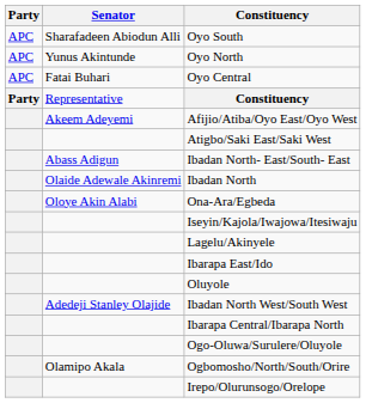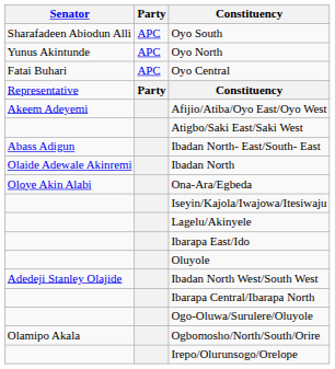 <table class="wikitable">
 <tr>
+<th><a href='#'>Senator</a></th>
 <th>Party</th>
-<th><a href='#'>Senator</a></th>
 <th>Constituency</th>
 </tr>
 <tr>
+<td>Sharafadeen Abiodun Alli</td>
 <td><a href='#'>APC</a></td>
-<td>Sharafadeen Abiodun Alli</td>
 <td>Oyo South</td>
 </tr>
 <tr>
+<td>Yunus Akintunde</td>
 <td><a href='#'>APC</a></td>
-<td>Yunus Akintunde</td>
 <td>Oyo North</td>
 </tr>
 <tr>
+<td>Fatai Buhari</td>
 <td><a href='#'>APC</a></td>
-<td>Fatai Buhari</td>
 <td>Oyo Central</td>
 </tr>
 <tr>
+<td><a href='#'>Representative</a></td>
 <th>Party</th>
-<td><a href='#'>Representative</a></td>
 <th>Constituency</th>
 </tr>
 <tr>
+<td><a href='#'>Akeem Adeyemi</a></td>
 <th></th>
-<td><a href='#'>Akeem Adeyemi</a></td>
 <td>Afijio/Atiba/Oyo East/Oyo West</td>
 </tr>
 <tr>
+<td></td>
 <th></th>
-<td></td>
 <td>Atigbo/Saki East/Saki West</td>
 </tr>
 <tr>
+<td><a href='#'>Abass Adigun</a></td>
 <th></th>
-<td><a href='#'>Abass Adigun</a></td>
 <td>Ibadan North- East/South- East</td>
 </tr>
 <tr>
+<td><a href='#'>Olaide Adewale Akinremi</a></td>
 <th></th>
-<td><a href='#'>Olaide Adewale Akinremi</a></td>
 <td>Ibadan North</td>
 </tr>
 <tr>
+<td><a href='#'>Oloye Akin Alabi</a></td>
 <th></th>
-<td><a href='#'>Oloye Akin Alabi</a></td>
 <td>Ona-Ara/Egbeda</td>
 </tr>
 <tr>
+<td></td>
 <th></th>
-<td></td>
 <td>Iseyin/Kajola/Iwajowa/Itesiwaju</td>
 </tr>
 <tr>
+<td></td>
 <th></th>
-<td></td>
 <td>Lagelu/Akinyele</td>
 </tr>
 <tr>
+<td></td>
 <th></th>
-<td></td>
 <td>Ibarapa East/Ido</td>
 </tr>
 <tr>
+<td></td>
 <th></th>
-<td></td>
 <td>Oluyole</td>
 </tr>
 <tr>
+<td><a href='#'>Adedeji Stanley Olajide</a></td>
 <th></th>
-<td><a href='#'>Adedeji Stanley Olajide</a></td>
 <td>Ibadan North West/South West</td>
 </tr>
 <tr>
+<td></td>
 <th></th>
-<td></td>
 <td>Ibarapa Central/Ibarapa North</td>
 </tr>
 <tr>
+<td></td>
 <th></th>
-<td></td>
 <td>Ogo-Oluwa/Surulere/Oluyole</td>
 </tr>
 <tr>
+<td>Olamipo Akala</td>
 <th></th>
-<td>Olamipo Akala</td>
 <td>Ogbomosho/North/South/Orire</td>
 </tr>
 <tr>
+<td></td>
 <th></th>
-<td></td>
 <td>Irepo/Olurunsogo/Orelope</td>
 </tr>
 </table>
